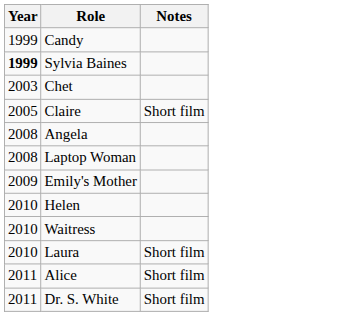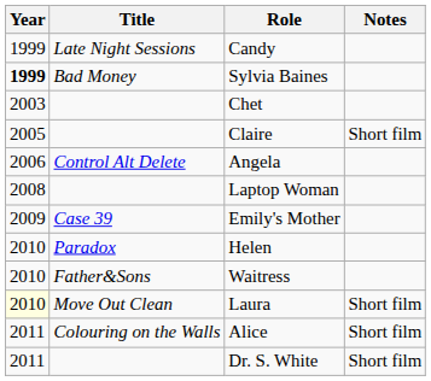 <table class="wikitable sortable">
 <tr>
 <th>Year</th>
+<th>Title</th>
 <th>Role</th>
 <th class="unsortable">Notes</th>
 </tr>
 <tr>
 <td>1999</td>
+<td><em>Late Night Sessions</em></td>
 <td>Candy</td>
 <td></td>
 </tr>
 <tr>
 <td><strong>1999</strong></td>
+<td><em>Bad Money</em></td>
 <td>Sylvia Baines</td>
 <td></td>
 </tr>
 <tr>
 <td>2003</td>
+<td><em></em></td>
 <td>Chet</td>
 <td></td>
 </tr>
 <tr>
 <td>2005</td>
+<td><em></em></td>
 <td>Claire</td>
 <td>Short film</td>
 </tr>
 <tr>
-<td>2008</td>
+<td>2006</td>
+<td><em><a href='#'>Control Alt Delete</a></em></td>
 <td>Angela</td>
 <td></td>
 </tr>
 <tr>
 <td>2008</td>
+<td><em></em></td>
 <td>Laptop Woman</td>
 <td></td>
 </tr>
 <tr>
 <td>2009</td>
+<td><em><a href='#'>Case 39</a></em></td>
 <td>Emily's Mother</td>
 <td></td>
 </tr>
 <tr>
 <td>2010</td>
+<td><em><a href='#'>Paradox</a></em></td>
 <td>Helen</td>
 <td></td>
 </tr>
 <tr>
 <td>2010</td>
+<td><em>Father&Sons</em></td>
 <td>Waitress</td>
 <td></td>
 </tr>
 <tr>
-<td>2010</td>
+<td style="background: lightyellow;">2010</td>
+<td><em>Move Out Clean</em></td>
 <td>Laura</td>
 <td>Short film</td>
 </tr>
 <tr>
 <td>2011</td>
+<td><em>Colouring on the Walls</em></td>
 <td>Alice</td>
 <td>Short film</td>
 </tr>
 <tr>
 <td>2011</td>
+<td><em></em></td>
 <td>Dr. S. White</td>
 <td>Short film</td>
 </tr>
 </table>
